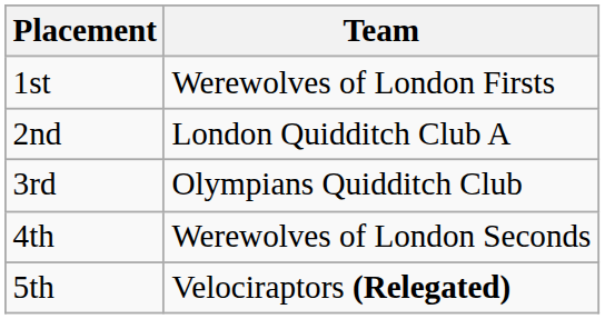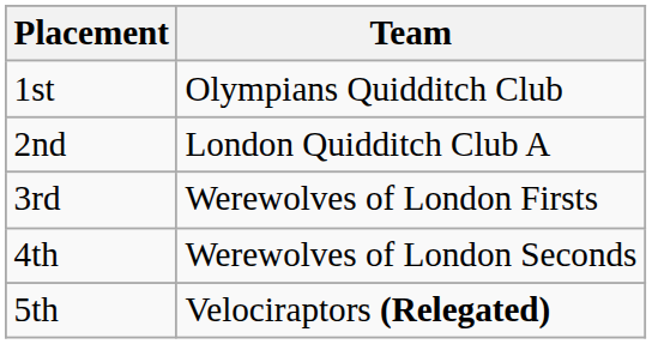 <table class="wikitable">
 <tr>
 <th>Placement</th>
 <th>Team</th>
 </tr>
 <tr>
 <td>1st</td>
-<td>Werewolves of London Firsts</td>
+<td>Olympians Quidditch Club</td>
 </tr>
 <tr>
 <td>2nd</td>
 <td>London Quidditch Club A</td>
 </tr>
 <tr>
 <td>3rd</td>
-<td>Olympians Quidditch Club</td>
+<td>Werewolves of London Firsts</td>
 </tr>
 <tr>
 <td>4th</td>
 <td>Werewolves of London Seconds</td>
 </tr>
 <tr>
 <td>5th</td>
 <td>Velociraptors <strong>(Relegated)</strong></td>
 </tr>
 </table>
